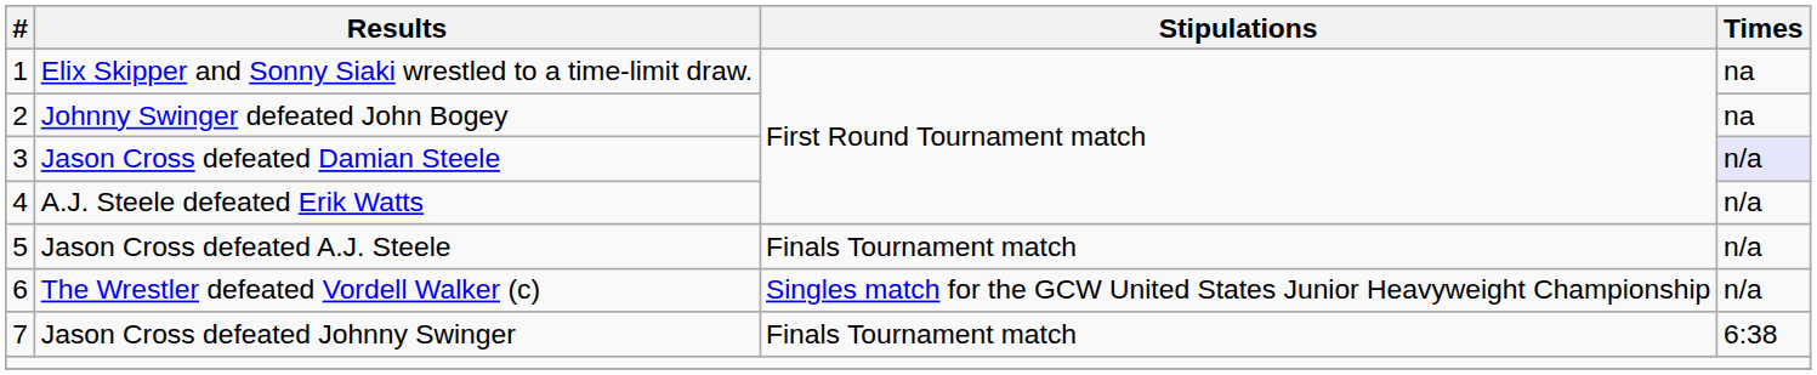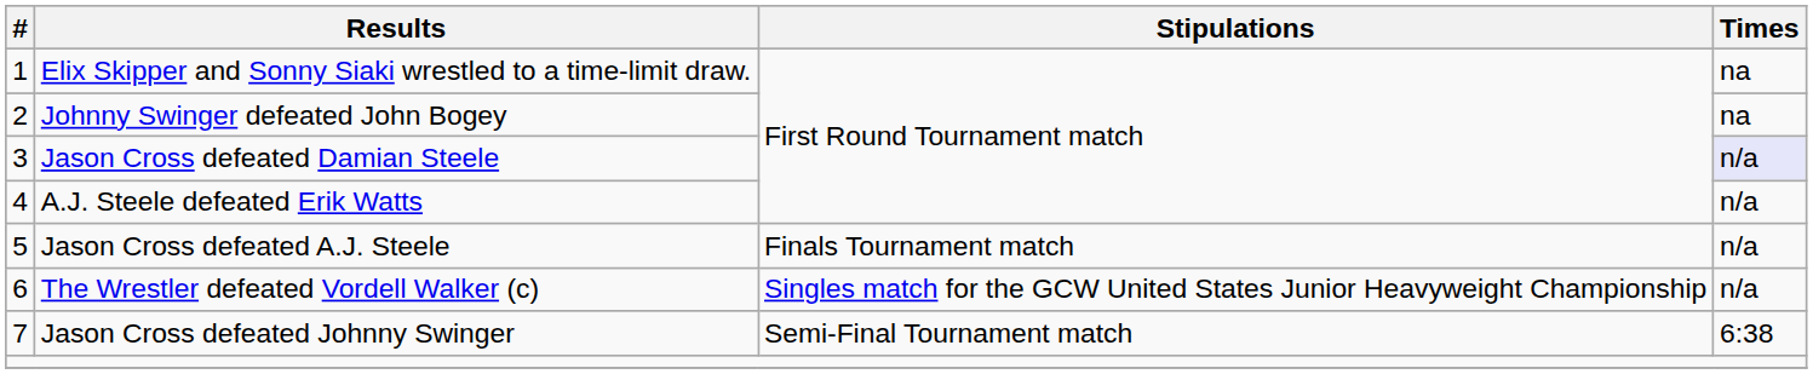 <table style="font-size: 85%" class="wikitable sortable">
 <tr>
 <th><strong>#</strong></th>
 <th><strong>Results</strong></th>
 <th><strong>Stipulations</strong></th>
 <th><strong>Times</strong></th>
 </tr>
 <tr>
 <td>1</td>
 <td><a href='#'>Elix Skipper</a> and <a href='#'>Sonny Siaki</a> wrestled to a time-limit draw.</td>
 <td rowspan="4">First Round Tournament match</td>
 <td>na</td>
 </tr>
 <tr>
 <td>2</td>
 <td><a href='#'>Johnny Swinger</a> defeated John Bogey</td>
 <td>na</td>
 </tr>
 <tr>
 <td>3</td>
 <td><a href='#'>Jason Cross</a> defeated <a href='#'>Damian Steele</a></td>
 <td style="background: lavender;">n/a</td>
 </tr>
 <tr>
 <td>4</td>
 <td>A.J. Steele defeated <a href='#'>Erik Watts</a></td>
 <td>n/a</td>
 </tr>
 <tr>
 <td>5</td>
 <td>Jason Cross defeated A.J. Steele</td>
 <td>Finals Tournament match</td>
 <td>n/a</td>
 </tr>
 <tr>
 <td>6</td>
 <td><a href='#'>The Wrestler</a> defeated <a href='#'>Vordell Walker</a> (c)</td>
 <td><a href='#'>Singles match</a> for the GCW United States Junior Heavyweight Championship</td>
 <td>n/a</td>
 </tr>
 <tr>
 <td>7</td>
 <td>Jason Cross defeated Johnny Swinger</td>
-<td>Finals Tournament match</td>
+<td>Semi-Final Tournament match</td>
 <td>6:38</td>
 </tr>
 <tr>
 <td colspan="4"></td>
 </tr>
 <tr>
 </tr>
 </table>
